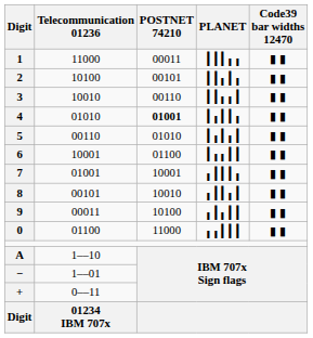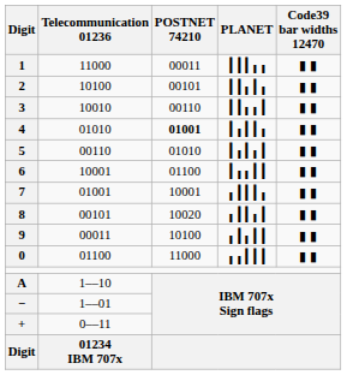 <table class="wikitable" style="text-align: center;">
 <tr>
 <th>Digit</th>
 <th>Telecommunication <br> 01236</th>
 <th>POSTNET <br><div>74210</div></th>
 <th>PLANET</th>
 <th>Code39 <br> bar widths <br> 12470</th>
 </tr>
 <tr>
 <th>1</th>
 <td>11000</td>
 <td>00011 </td>
 <td><strong>┃┃┃╻╻</strong></td>
 <td>▮    ▮</td>
 </tr>
 <tr>
 <th>2</th>
 <td>10100</td>
 <td>00101 </td>
 <td><strong>┃┃╻┃╻</strong></td>
 <td> ▮   ▮</td>
 </tr>
 <tr>
 <th>3</th>
 <td>10010</td>
 <td>00110 </td>
 <td><strong>┃┃╻╻┃</strong></td>
 <td>▮ ▮   </td>
 </tr>
 <tr>
 <th>4</th>
 <td>01010</td>
 <td><strong>01001 </strong></td>
 <td><strong>┃╻┃┃╻</strong></td>
 <td>  ▮  ▮</td>
 </tr>
 <tr>
 <th>5</th>
 <td>00110</td>
 <td>01010 </td>
 <td><strong>┃╻┃╻┃</strong></td>
 <td>▮  ▮  </td>
 </tr>
 <tr>
 <th>6</th>
 <td>10001</td>
 <td>01100 </td>
 <td><strong>┃╻╻┃┃</strong></td>
 <td> ▮ ▮  </td>
 </tr>
 <tr>
 <th>7</th>
 <td>01001</td>
 <td>10001 </td>
 <td><strong>╻┃┃┃╻</strong></td>
 <td>   ▮ ▮</td>
 </tr>
 <tr>
 <th>8</th>
 <td>00101</td>
-<td>10010 </td>
+<td>10020 </td>
 <td><strong>╻┃┃╻┃</strong></td>
 <td>▮   ▮ </td>
 </tr>
 <tr>
 <th>9</th>
 <td>00011</td>
 <td>10100 </td>
 <td><strong>╻┃╻┃┃</strong></td>
 <td> ▮  ▮ </td>
 </tr>
 <tr>
 <th>0</th>
 <td>01100</td>
 <td>11000 </td>
 <td><strong>╻╻┃┃┃</strong></td>
 <td>  ▮ ▮ </td>
 </tr>
 <tr>
 <td colspan=5></td>
 </tr>
 <tr>
 <th>A</th>
 <td>1––10</td>
 <th rowspan=3 colspan=3>IBM 707x<br>Sign flags</th>
 </tr>
 <tr>
 <th>−</th>
 <td>1––01</td>
 </tr>
 <tr>
 <th>+</th>
 <td>0––11</td>
 </tr>
 <tr>
 <th>Digit</th>
 <th>01234 <br> IBM 707x</th>
 <th colspan=3></th>
 </tr>
 </table>
